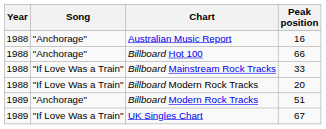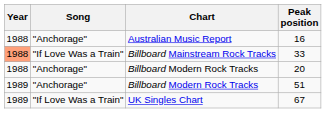 <table class="wikitable">
 <tr>
 <th>Year</th>
 <th>Song</th>
 <th>Chart</th>
 <th>Peak<br>position</th>
 </tr>
 <tr>
 <td>1988</td>
 <td>"Anchorage"</td>
 <td><a href='#'>Australian Music Report</a></td>
 <td align="center">16</td>
 </tr>
 <tr>
-<td>1988</td>
-<td>"Anchorage"</td>
-<td><em>Billboard</em> <a href='#'>Hot 100</a></td>
-<td align="center">66</td>
-</tr>
-<tr>
-<td>1988</td>
+<td style="background: lightsalmon;">1988</td>
 <td>"If Love Was a Train"</td>
 <td><em>Billboard</em> <a href='#'>Mainstream Rock Tracks</a></td>
 <td align="center">33</td>
 </tr>
 <tr>
 <td>1988</td>
-<td>"If Love Was a Train"</td>
+<td>"Anchorage"</td>
 <td><em>Billboard</em> Modern Rock Tracks</td>
 <td align="center">20</td>
 </tr>
 <tr>
 <td>1989</td>
 <td>"Anchorage"</td>
 <td><em>Billboard</em> <a href='#'>Modern Rock Tracks</a></td>
 <td align="center">51</td>
 </tr>
 <tr>
 <td>1989</td>
 <td>"If Love Was a Train"</td>
 <td><a href='#'>UK Singles Chart</a></td>
 <td align="center">67</td>
 </tr>
 </table>
